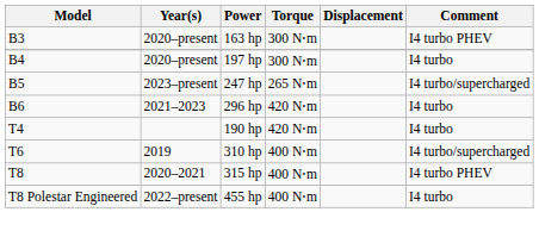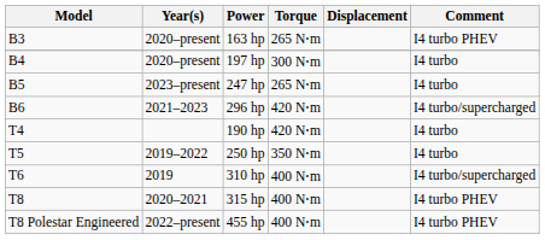 <table class="wikitable collapsible sortable">
 <tr>
 <th>Model</th>
 <th>Year(s)</th>
 <th>Power</th>
 <th>Torque</th>
 <th>Displacement</th>
 <th>Comment</th>
 </tr>
 <tr>
 <td>B3</td>
 <td>2020–present</td>
 <td>163 hp</td>
-<td>300 N⋅m</td>
+<td>265 N⋅m</td>
 <td></td>
 <td>I4 turbo PHEV</td>
 </tr>
 <tr>
 </tr>
 <tr>
 <td>B4</td>
 <td>2020–present</td>
 <td>197 hp</td>
 <td>300 N⋅m</td>
 <td></td>
 <td>I4 turbo</td>
 </tr>
 <tr>
 <td>B5</td>
 <td>2023–present</td>
 <td>247 hp</td>
 <td>265 N⋅m</td>
 <td></td>
-<td>I4 turbo/supercharged</td>
+<td>I4 turbo</td>
 </tr>
 <tr>
 <td>B6</td>
 <td>2021–2023</td>
 <td>296 hp</td>
 <td>420 N⋅m</td>
 <td></td>
-<td>I4 turbo</td>
+<td>I4 turbo/supercharged</td>
 </tr>
 <tr>
 <td>T4</td>
 <td></td>
 <td>190 hp</td>
 <td>420 N⋅m</td>
+<td></td>
+<td>I4 turbo</td>
+</tr>
+<tr>
+<td>T5</td>
+<td>2019–2022</td>
+<td>250 hp</td>
+<td>350 N⋅m</td>
 <td></td>
 <td>I4 turbo</td>
 </tr>
 <tr>
 <td>T6</td>
 <td>2019</td>
 <td>310 hp</td>
 <td>400 N⋅m</td>
 <td></td>
 <td>I4 turbo/supercharged</td>
 </tr>
 <tr>
 <td>T8</td>
 <td>2020–2021</td>
 <td>315 hp</td>
 <td>400 N⋅m</td>
 <td></td>
 <td>I4 turbo PHEV</td>
 </tr>
 <tr>
 <td>T8 Polestar Engineered</td>
 <td>2022–present</td>
 <td>455 hp</td>
 <td>400 N⋅m</td>
 <td></td>
-<td>I4 turbo</td>
+<td>I4 turbo PHEV</td>
 </tr>
 </table>
